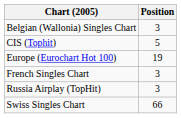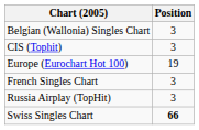 <table class="wikitable sortable">
 <tr>
 <th>Chart (2005)</th>
 <th>Position</th>
 </tr>
 <tr>
 <td>Belgian (Wallonia) Singles Chart</td>
 <td align="center">3</td>
 </tr>
 <tr>
 <td>CIS (<a href='#'>Tophit</a>)</td>
-<td style="text-align:center;">5</td>
+<td style="text-align:center;">3</td>
 </tr>
 <tr>
 <td>Europe (<a href='#'>Eurochart Hot 100</a>)</td>
 <td align="center">19</td>
 </tr>
 <tr>
 <td>French Singles Chart</td>
 <td align="center">3</td>
 </tr>
 <tr>
 <td>Russia Airplay (TopHit)</td>
 <td align="center">3</td>
 </tr>
 <tr>
 <td>Swiss Singles Chart</td>
-<td align="center">66</td>
+<td align="center"><strong>66</strong></td>
 </tr>
 </table>
